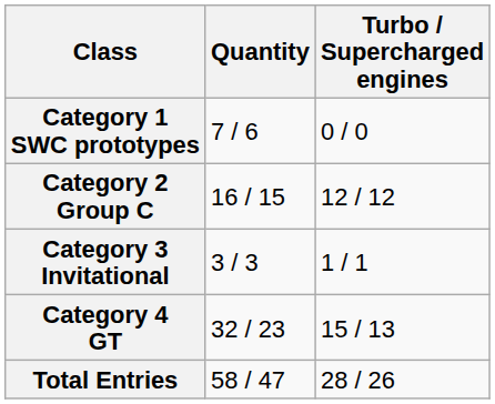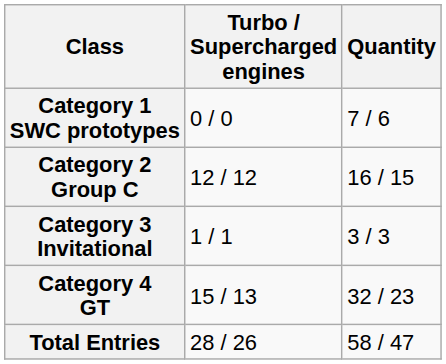 <table class="wikitable" style="font-size: 95%">
 <tr>
 <th>Class</th>
+<th>Turbo /<br>Supercharged<br>engines</th>
 <th>Quantity</th>
-<th>Turbo /<br>Supercharged<br>engines</th>
 </tr>
 <tr>
 <th>Category 1<br>SWC prototypes</th>
+<td>0 / 0</td>
 <td>7 / 6</td>
-<td>0 / 0</td>
 </tr>
 <tr>
 <th>Category 2<br>Group C</th>
+<td>12 / 12</td>
 <td>16 / 15</td>
-<td>12 / 12</td>
 </tr>
 <tr>
 <th>Category 3<br>Invitational</th>
+<td>1 / 1</td>
 <td>3 / 3</td>
-<td>1 / 1</td>
 </tr>
 <tr>
 <th>Category 4<br>GT</th>
+<td>15 / 13</td>
 <td>32 / 23</td>
-<td>15 / 13</td>
 </tr>
 <tr>
 <th>Total Entries</th>
+<td>28 / 26</td>
 <td>58 / 47</td>
-<td>28 / 26</td>
 </tr>
 </table>
